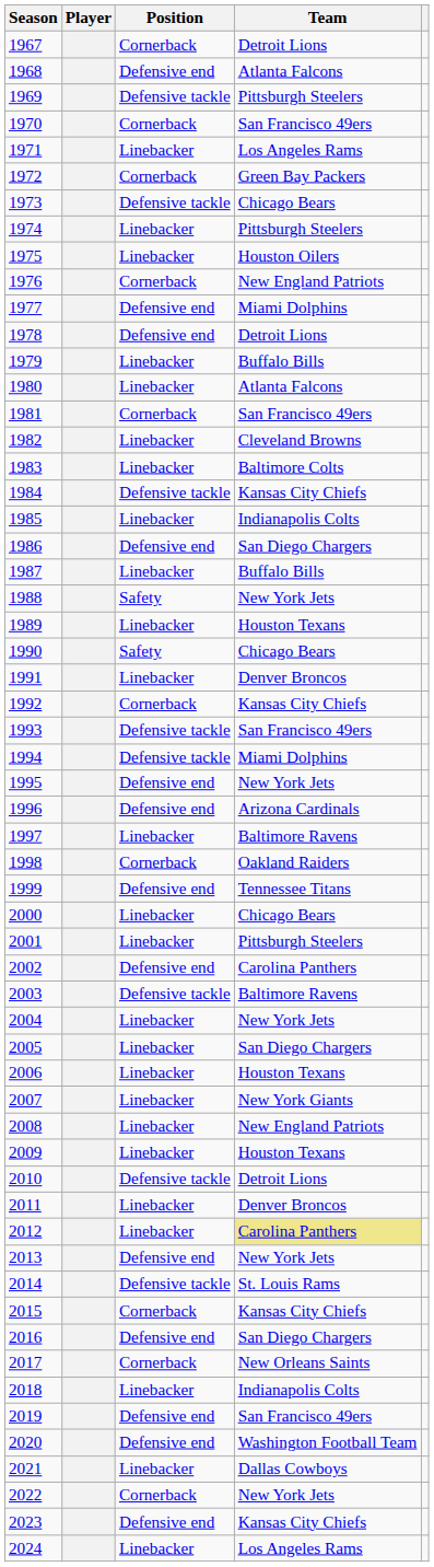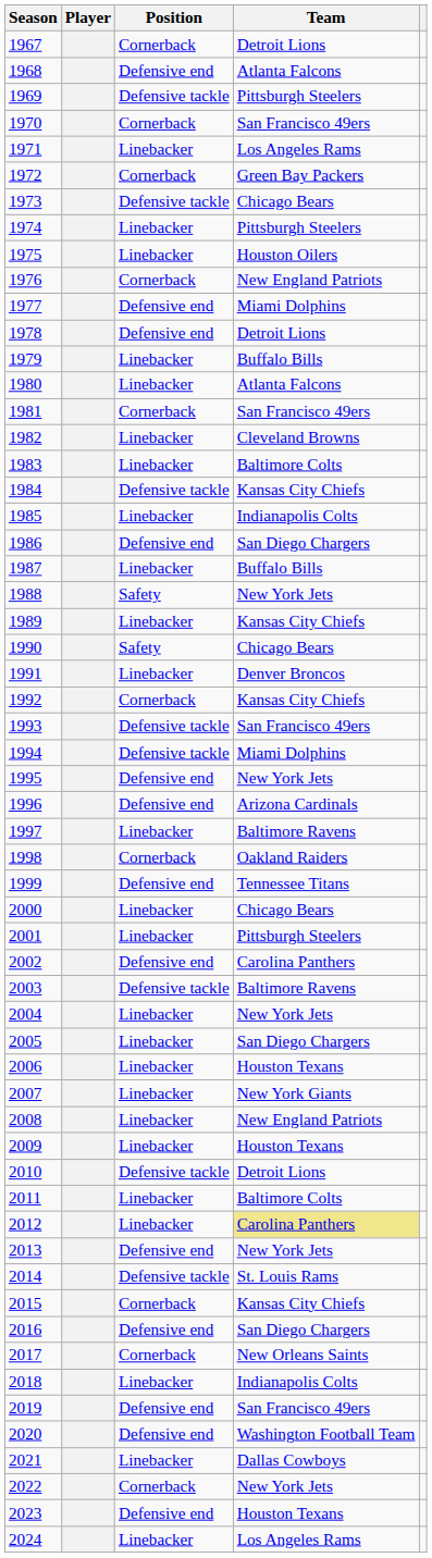 <table class="wikitable sortable plainrowheaders">
 <tr>
 <th>Season</th>
 <th>Player</th>
 <th>Position</th>
 <th>Team</th>
 <th class="unsortable"></th>
 </tr>
 <tr>
 <td><a href='#'>1967</a></td>
 <th scope="row"></th>
 <td><a href='#'>Cornerback</a></td>
 <td><a href='#'>Detroit Lions</a></td>
 <td></td>
 </tr>
 <tr>
 <td><a href='#'>1968</a></td>
 <th scope="row"></th>
 <td><a href='#'>Defensive end</a></td>
 <td><a href='#'>Atlanta Falcons</a></td>
 <td></td>
 </tr>
 <tr>
 <td><a href='#'>1969</a></td>
 <th scope="row"></th>
 <td><a href='#'>Defensive tackle</a></td>
 <td><a href='#'>Pittsburgh Steelers</a></td>
 <td></td>
 </tr>
 <tr>
 <td><a href='#'>1970</a></td>
 <th scope="row"></th>
 <td><a href='#'>Cornerback</a></td>
 <td><a href='#'>San Francisco 49ers</a></td>
 <td></td>
 </tr>
 <tr>
 <td><a href='#'>1971</a></td>
 <th scope="row"></th>
 <td><a href='#'>Linebacker</a></td>
 <td><a href='#'>Los Angeles Rams</a></td>
 <td></td>
 </tr>
 <tr>
 <td><a href='#'>1972</a></td>
 <th scope="row"></th>
 <td><a href='#'>Cornerback</a></td>
 <td><a href='#'>Green Bay Packers</a></td>
 <td></td>
 </tr>
 <tr>
 <td><a href='#'>1973</a></td>
 <th scope="row"></th>
 <td><a href='#'>Defensive tackle</a></td>
 <td><a href='#'>Chicago Bears</a></td>
 <td></td>
 </tr>
 <tr>
 <td><a href='#'>1974</a></td>
 <th scope="row"></th>
 <td><a href='#'>Linebacker</a></td>
 <td><a href='#'>Pittsburgh Steelers</a></td>
 <td></td>
 </tr>
 <tr>
 <td><a href='#'>1975</a></td>
 <th scope="row"></th>
 <td><a href='#'>Linebacker</a></td>
 <td><a href='#'>Houston Oilers</a></td>
 <td></td>
 </tr>
 <tr>
 <td><a href='#'>1976</a></td>
 <th scope="row"></th>
 <td><a href='#'>Cornerback</a></td>
 <td><a href='#'>New England Patriots</a></td>
 <td></td>
 </tr>
 <tr>
 <td><a href='#'>1977</a></td>
 <th scope="row"></th>
 <td><a href='#'>Defensive end</a></td>
 <td><a href='#'>Miami Dolphins</a></td>
 <td></td>
 </tr>
 <tr>
 <td><a href='#'>1978</a></td>
 <th scope="row"></th>
 <td><a href='#'>Defensive end</a></td>
 <td><a href='#'>Detroit Lions</a></td>
 <td></td>
 </tr>
 <tr>
 <td><a href='#'>1979</a></td>
 <th scope="row"></th>
 <td><a href='#'>Linebacker</a></td>
 <td><a href='#'>Buffalo Bills</a></td>
 <td></td>
 </tr>
 <tr>
 <td><a href='#'>1980</a></td>
 <th scope="row"><br></th>
 <td><a href='#'>Linebacker</a></td>
 <td><a href='#'>Atlanta Falcons</a></td>
 <td></td>
 </tr>
 <tr>
 <td><a href='#'>1981</a></td>
 <th scope="row"></th>
 <td><a href='#'>Cornerback</a></td>
 <td><a href='#'>San Francisco 49ers</a></td>
 <td></td>
 </tr>
 <tr>
 <td><a href='#'>1982</a></td>
 <th scope="row"></th>
 <td><a href='#'>Linebacker</a></td>
 <td><a href='#'>Cleveland Browns</a></td>
 <td></td>
 </tr>
 <tr>
 <td><a href='#'>1983</a></td>
 <th scope="row"></th>
 <td><a href='#'>Linebacker</a></td>
 <td><a href='#'>Baltimore Colts</a></td>
 <td></td>
 </tr>
 <tr>
 <td><a href='#'>1984</a></td>
 <th scope="row"></th>
 <td><a href='#'>Defensive tackle</a></td>
 <td><a href='#'>Kansas City Chiefs</a></td>
 <td></td>
 </tr>
 <tr>
 <td><a href='#'>1985</a></td>
 <th scope="row"></th>
 <td><a href='#'>Linebacker</a></td>
 <td><a href='#'>Indianapolis Colts</a></td>
 <td></td>
 </tr>
 <tr>
 <td><a href='#'>1986</a></td>
 <th scope="row"></th>
 <td><a href='#'>Defensive end</a></td>
 <td><a href='#'>San Diego Chargers</a></td>
 <td></td>
 </tr>
 <tr>
 <td><a href='#'>1987</a></td>
 <th scope="row"></th>
 <td><a href='#'>Linebacker</a></td>
 <td><a href='#'>Buffalo Bills</a></td>
 <td></td>
 </tr>
 <tr>
 <td><a href='#'>1988</a></td>
 <th scope="row"></th>
 <td><a href='#'>Safety</a></td>
 <td><a href='#'>New York Jets</a></td>
 <td></td>
 </tr>
 <tr>
 <td><a href='#'>1989</a></td>
 <th scope="row"></th>
 <td><a href='#'>Linebacker</a></td>
-<td><a href='#'>Houston Texans</a></td>
+<td><a href='#'>Kansas City Chiefs</a></td>
 <td></td>
 </tr>
 <tr>
 <td><a href='#'>1990</a></td>
 <th scope="row"></th>
 <td><a href='#'>Safety</a></td>
 <td><a href='#'>Chicago Bears</a></td>
 <td></td>
 </tr>
 <tr>
 <td><a href='#'>1991</a></td>
 <th scope="row"></th>
 <td><a href='#'>Linebacker</a></td>
 <td><a href='#'>Denver Broncos</a></td>
 <td></td>
 </tr>
 <tr>
 <td><a href='#'>1992</a></td>
 <th scope="row"></th>
 <td><a href='#'>Cornerback</a></td>
 <td><a href='#'>Kansas City Chiefs</a></td>
 <td></td>
 </tr>
 <tr>
 <td><a href='#'>1993</a></td>
 <th scope="row"></th>
 <td><a href='#'>Defensive tackle</a></td>
 <td><a href='#'>San Francisco 49ers</a></td>
 <td></td>
 </tr>
 <tr>
 <td><a href='#'>1994</a></td>
 <th scope="row"></th>
 <td><a href='#'>Defensive tackle</a></td>
 <td><a href='#'>Miami Dolphins</a></td>
 <td></td>
 </tr>
 <tr>
 <td><a href='#'>1995</a></td>
 <th scope="row"></th>
 <td><a href='#'>Defensive end</a></td>
 <td><a href='#'>New York Jets</a></td>
 <td></td>
 </tr>
 <tr>
 <td><a href='#'>1996</a></td>
 <th scope="row"></th>
 <td><a href='#'>Defensive end</a></td>
 <td><a href='#'>Arizona Cardinals</a></td>
 <td></td>
 </tr>
 <tr>
 <td><a href='#'>1997</a></td>
 <th scope="row"></th>
 <td><a href='#'>Linebacker</a></td>
 <td><a href='#'>Baltimore Ravens</a></td>
 <td></td>
 </tr>
 <tr>
 <td><a href='#'>1998</a></td>
 <th scope="row"></th>
 <td><a href='#'>Cornerback</a></td>
 <td><a href='#'>Oakland Raiders</a></td>
 <td></td>
 </tr>
 <tr>
 <td><a href='#'>1999</a></td>
 <th scope="row"></th>
 <td><a href='#'>Defensive end</a></td>
 <td><a href='#'>Tennessee Titans</a></td>
 <td></td>
 </tr>
 <tr>
 <td><a href='#'>2000</a></td>
 <th scope="row"></th>
 <td><a href='#'>Linebacker</a></td>
 <td><a href='#'>Chicago Bears</a></td>
 <td></td>
 </tr>
 <tr>
 <td><a href='#'>2001</a></td>
 <th scope="row"></th>
 <td><a href='#'>Linebacker</a></td>
 <td><a href='#'>Pittsburgh Steelers</a></td>
 <td></td>
 </tr>
 <tr>
 <td><a href='#'>2002</a></td>
 <th scope="row"></th>
 <td><a href='#'>Defensive end</a></td>
 <td><a href='#'>Carolina Panthers</a></td>
 <td></td>
 </tr>
 <tr>
 <td><a href='#'>2003</a></td>
 <th scope="row"></th>
 <td><a href='#'>Defensive tackle</a></td>
 <td><a href='#'>Baltimore Ravens</a></td>
 <td></td>
 </tr>
 <tr>
 <td><a href='#'>2004</a></td>
 <th scope="row"></th>
 <td><a href='#'>Linebacker</a></td>
 <td><a href='#'>New York Jets</a></td>
 <td></td>
 </tr>
 <tr>
 <td><a href='#'>2005</a></td>
 <th scope="row"></th>
 <td><a href='#'>Linebacker</a></td>
 <td><a href='#'>San Diego Chargers</a></td>
 <td></td>
 </tr>
 <tr>
 <td><a href='#'>2006</a></td>
 <th scope="row"></th>
 <td><a href='#'>Linebacker</a></td>
 <td><a href='#'>Houston Texans</a></td>
 <td></td>
 </tr>
 <tr>
 <td><a href='#'>2007</a></td>
 <th scope="row"></th>
 <td><a href='#'>Linebacker</a></td>
 <td><a href='#'>New York Giants</a></td>
 <td></td>
 </tr>
 <tr>
 <td><a href='#'>2008</a></td>
 <th scope="row"></th>
 <td><a href='#'>Linebacker</a></td>
 <td><a href='#'>New England Patriots</a></td>
 <td></td>
 </tr>
 <tr>
 <td><a href='#'>2009</a></td>
 <th scope="row"></th>
 <td><a href='#'>Linebacker</a></td>
 <td><a href='#'>Houston Texans</a></td>
 <td></td>
 </tr>
 <tr>
 <td><a href='#'>2010</a></td>
 <th scope="row"></th>
 <td><a href='#'>Defensive tackle</a></td>
 <td><a href='#'>Detroit Lions</a></td>
 <td></td>
 </tr>
 <tr>
 <td><a href='#'>2011</a></td>
 <th scope="row"></th>
 <td><a href='#'>Linebacker</a></td>
-<td><a href='#'>Denver Broncos</a></td>
+<td><a href='#'>Baltimore Colts</a></td>
 <td></td>
 </tr>
 <tr>
 <td><a href='#'>2012</a></td>
 <th scope="row"></th>
 <td><a href='#'>Linebacker</a></td>
 <td style="background: khaki;"><a href='#'>Carolina Panthers</a></td>
 <td></td>
 </tr>
 <tr>
 <td><a href='#'>2013</a></td>
 <th scope="row"></th>
 <td><a href='#'>Defensive end</a></td>
 <td><a href='#'>New York Jets</a></td>
 <td></td>
 </tr>
 <tr>
 <td><a href='#'>2014</a></td>
 <th scope="row"></th>
 <td><a href='#'>Defensive tackle</a></td>
 <td><a href='#'>St. Louis Rams</a></td>
 <td></td>
 </tr>
 <tr>
 <td><a href='#'>2015</a></td>
 <th scope="row"></th>
 <td><a href='#'>Cornerback</a></td>
 <td><a href='#'>Kansas City Chiefs</a></td>
 <td></td>
 </tr>
 <tr>
 <td><a href='#'>2016</a></td>
 <th scope="row"></th>
 <td><a href='#'>Defensive end</a></td>
 <td><a href='#'>San Diego Chargers</a></td>
 <td></td>
 </tr>
 <tr>
 <td><a href='#'>2017</a></td>
 <th scope="row"></th>
 <td><a href='#'>Cornerback</a></td>
 <td><a href='#'>New Orleans Saints</a></td>
 <td></td>
 </tr>
 <tr>
 <td><a href='#'>2018</a></td>
 <th scope="row"></th>
 <td><a href='#'>Linebacker</a></td>
 <td><a href='#'>Indianapolis Colts</a></td>
 <td></td>
 </tr>
 <tr>
 <td><a href='#'>2019</a></td>
 <th scope="row"></th>
 <td><a href='#'>Defensive end</a></td>
 <td><a href='#'>San Francisco 49ers</a></td>
 <td></td>
 </tr>
 <tr>
 <td><a href='#'>2020</a></td>
 <th scope="row"></th>
 <td><a href='#'>Defensive end</a></td>
 <td><a href='#'>Washington Football Team</a></td>
 <td></td>
 </tr>
 <tr>
 <td><a href='#'>2021</a></td>
 <th scope="row"></th>
 <td><a href='#'>Linebacker</a></td>
 <td><a href='#'>Dallas Cowboys</a></td>
 <td></td>
 </tr>
 <tr>
 <td><a href='#'>2022</a></td>
 <th scope="row"></th>
 <td><a href='#'>Cornerback</a></td>
 <td><a href='#'>New York Jets</a></td>
 <td></td>
 </tr>
 <tr>
 <td><a href='#'>2023</a></td>
 <th scope="row"></th>
 <td><a href='#'>Defensive end</a></td>
-<td><a href='#'>Kansas City Chiefs</a></td>
+<td><a href='#'>Houston Texans</a></td>
 <td></td>
 </tr>
 <tr>
 <td><a href='#'>2024</a></td>
 <th scope="row"></th>
 <td><a href='#'>Linebacker</a></td>
 <td><a href='#'>Los Angeles Rams</a></td>
 <td></td>
 </tr>
 </table>
